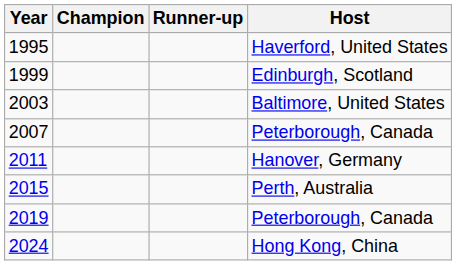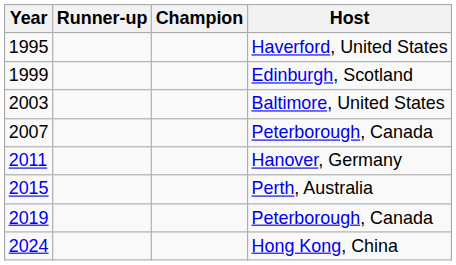 <table class="wikitable">
 <tr>
 <th>Year</th>
+<th>Runner-up</th>
 <th>Champion</th>
-<th>Runner-up</th>
 <th>Host</th>
 </tr>
 <tr>
 <td>1995</td>
 <td></td>
 <td></td>
 <td><a href='#'>Haverford</a>, United States</td>
 </tr>
 <tr>
 <td>1999</td>
 <td></td>
 <td></td>
 <td><a href='#'>Edinburgh</a>, Scotland</td>
 </tr>
 <tr>
 <td>2003</td>
 <td></td>
 <td></td>
 <td><a href='#'>Baltimore</a>, United States</td>
 </tr>
 <tr>
 <td>2007</td>
 <td></td>
 <td></td>
 <td><a href='#'>Peterborough</a>, Canada</td>
 </tr>
 <tr>
 <td><a href='#'>2011</a></td>
 <td></td>
 <td></td>
 <td><a href='#'>Hanover</a>, Germany</td>
 </tr>
 <tr>
 <td><a href='#'>2015</a></td>
 <td></td>
 <td></td>
 <td><a href='#'>Perth</a>, Australia</td>
 </tr>
 <tr>
 <td><a href='#'>2019</a></td>
 <td></td>
 <td></td>
 <td><a href='#'>Peterborough</a>, Canada</td>
 </tr>
 <tr>
 <td><a href='#'>2024</a></td>
 <td></td>
 <td></td>
 <td><a href='#'>Hong Kong</a>, China</td>
 </tr>
 </table>
